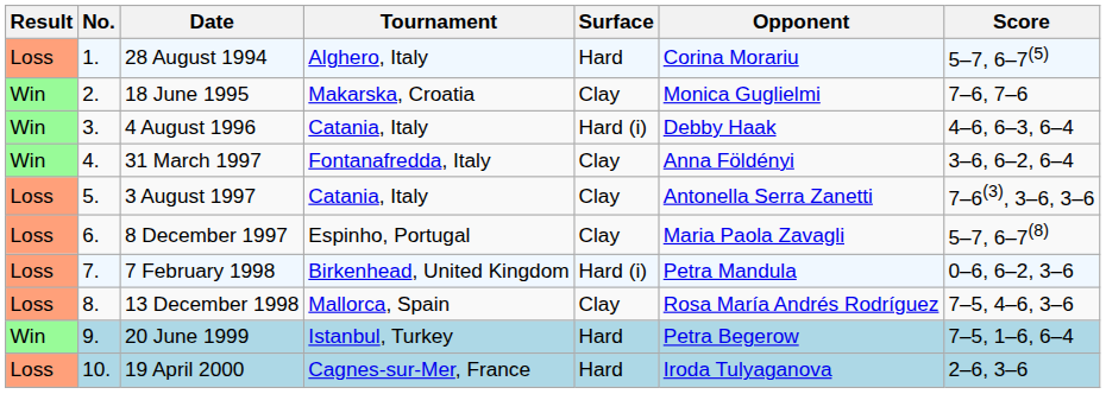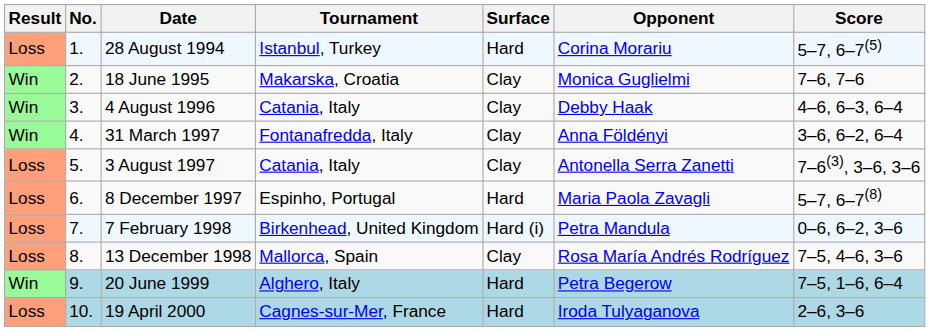 <table class="sortable wikitable" style=font-size:97%>
 <tr>
 <th>Result</th>
 <th>No.</th>
 <th>Date</th>
 <th>Tournament</th>
 <th>Surface</th>
 <th>Opponent</th>
 <th>Score</th>
 </tr>
 <tr style="background:#f0f8ff;">
 <td style="background:#ffa07a;">Loss</td>
 <td>1.</td>
 <td>28 August 1994</td>
-<td><a href='#'>Alghero</a>, Italy</td>
+<td><a href='#'>Istanbul</a>, Turkey</td>
 <td>Hard</td>
 <td> <a href='#'>Corina Morariu</a></td>
 <td>5–7, 6–7<sup>(5)</sup></td>
 </tr>
 <tr>
 <td style="background:#98fb98;">Win</td>
 <td>2.</td>
 <td>18 June 1995</td>
 <td><a href='#'>Makarska</a>, Croatia</td>
 <td>Clay</td>
 <td> <a href='#'>Monica Guglielmi</a></td>
 <td>7–6, 7–6</td>
 </tr>
 <tr>
 <td style="background:#98fb98;">Win</td>
 <td>3.</td>
 <td>4 August 1996</td>
 <td><a href='#'>Catania</a>, Italy</td>
-<td>Hard (i)</td>
+<td>Clay</td>
 <td> <a href='#'>Debby Haak</a></td>
 <td>4–6, 6–3, 6–4</td>
 </tr>
 <tr>
 <td style="background:#98fb98;">Win</td>
 <td>4.</td>
 <td>31 March 1997</td>
 <td><a href='#'>Fontanafredda</a>, Italy</td>
 <td>Clay</td>
 <td> <a href='#'>Anna Földényi</a></td>
 <td>3–6, 6–2, 6–4</td>
 </tr>
 <tr>
 <td style="background:#ffa07a;">Loss</td>
 <td>5.</td>
 <td>3 August 1997</td>
 <td><a href='#'>Catania</a>, Italy</td>
 <td>Clay</td>
 <td> <a href='#'>Antonella Serra Zanetti</a></td>
 <td>7–6<sup>(3)</sup>, 3–6, 3–6</td>
 </tr>
 <tr>
 <td style="background:#ffa07a;">Loss</td>
 <td>6.</td>
 <td>8 December 1997</td>
 <td>Espinho, Portugal</td>
-<td>Clay</td>
+<td>Hard</td>
 <td> <a href='#'>Maria Paola Zavagli</a></td>
 <td>5–7, 6–7<sup>(8)</sup></td>
 </tr>
 <tr style="background:#f0f8ff;">
 <td style="background:#ffa07a;">Loss</td>
 <td>7.</td>
 <td>7 February 1998</td>
 <td><a href='#'>Birkenhead</a>, United Kingdom</td>
 <td>Hard (i)</td>
 <td> <a href='#'>Petra Mandula</a></td>
 <td>0–6, 6–2, 3–6</td>
 </tr>
 <tr>
 <td style="background:#ffa07a;">Loss</td>
 <td>8.</td>
 <td>13 December 1998</td>
 <td><a href='#'>Mallorca</a>, Spain</td>
 <td>Clay</td>
 <td> <a href='#'>Rosa María Andrés Rodríguez</a></td>
 <td>7–5, 4–6, 3–6</td>
 </tr>
 <tr style="background:lightblue;">
 <td style="background:#98fb98;">Win</td>
 <td>9.</td>
 <td>20 June 1999</td>
-<td><a href='#'>Istanbul</a>, Turkey</td>
+<td><a href='#'>Alghero</a>, Italy</td>
 <td>Hard</td>
 <td> <a href='#'>Petra Begerow</a></td>
 <td>7–5, 1–6, 6–4</td>
 </tr>
 <tr style="background:lightblue;">
 <td style="background:#ffa07a;">Loss</td>
 <td>10.</td>
 <td>19 April 2000</td>
 <td><a href='#'>Cagnes-sur-Mer</a>, France</td>
 <td>Hard</td>
 <td> <a href='#'>Iroda Tulyaganova</a></td>
 <td>2–6, 3–6</td>
 </tr>
 </table>
